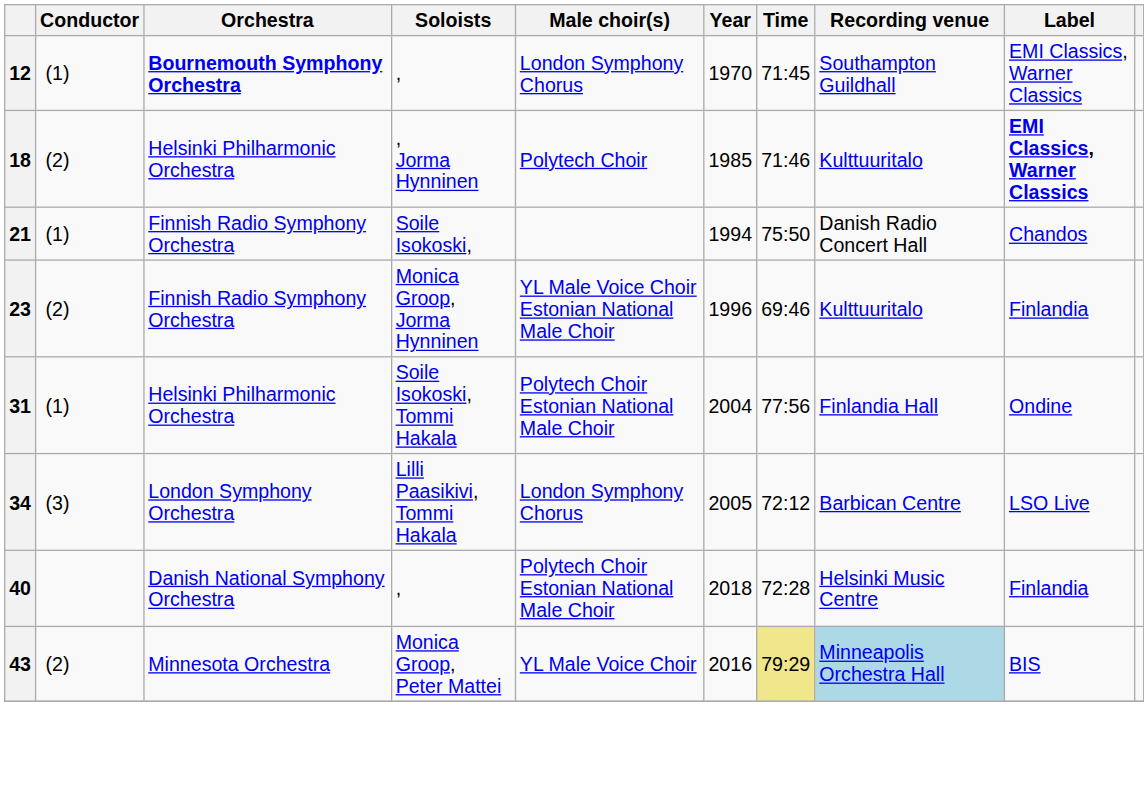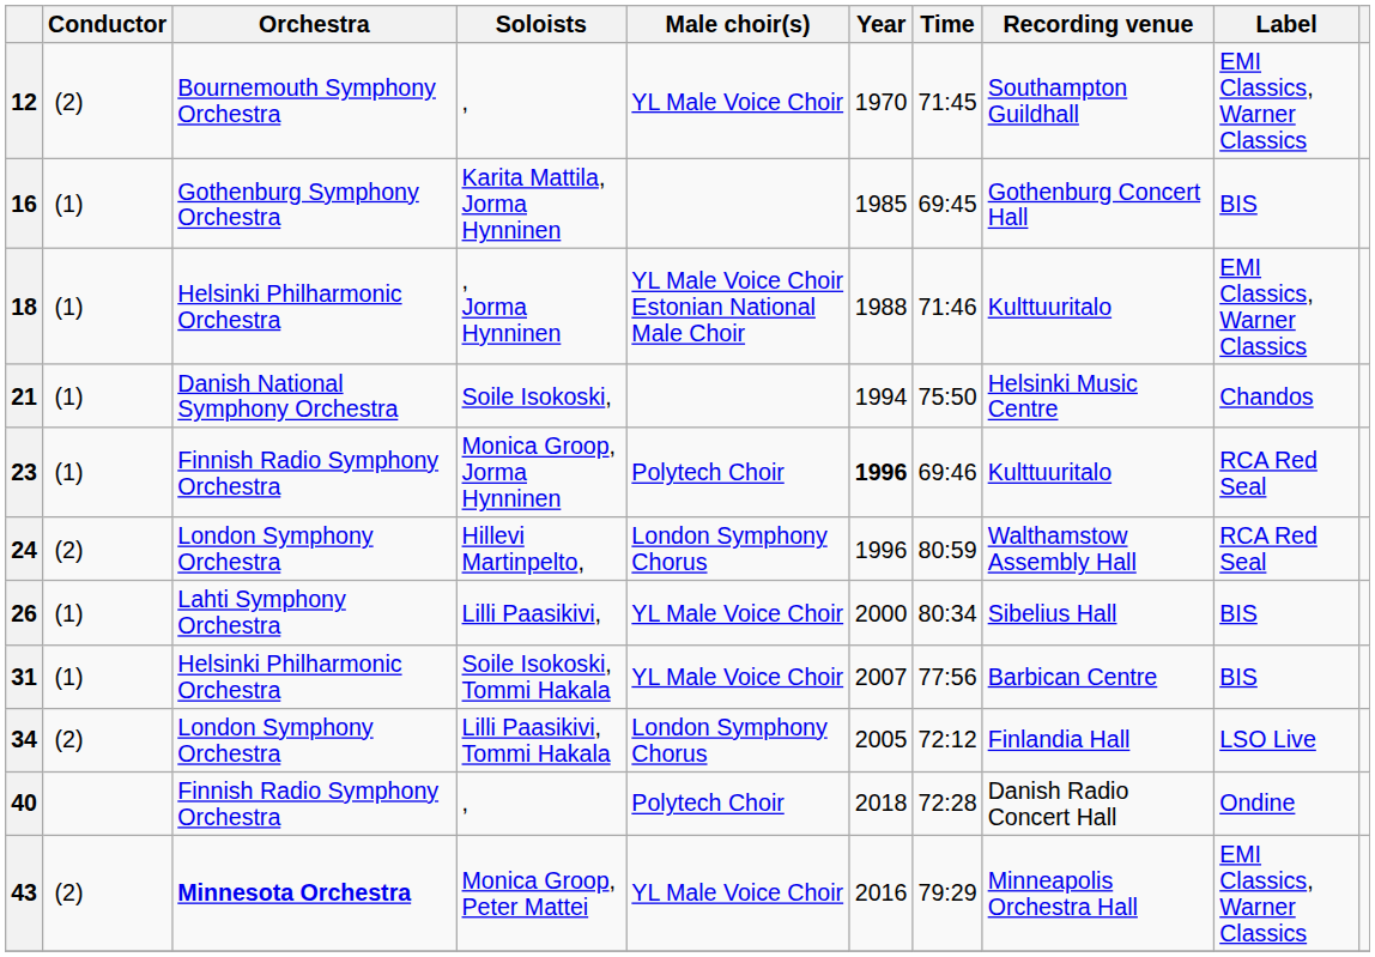 <table class="wikitable sortable" style="margin-right: 0; font-size: 95%">
 <tr>
 <th scope="col"></th>
 <th scope="col">Conductor</th>
 <th scope="col">Orchestra</th>
 <th scope="col">Soloists</th>
 <th scope="col">Male choir(s)</th>
 <th scope="col">Year</th>
 <th scope="col">Time</th>
 <th scope="col">Recording venue</th>
 <th scope="col">Label</th>
 <th scope="col" class="unsortable"></th>
 </tr>
 <tr>
 <th scope="row">12</th>
-<td> (1)</td>
-<td><strong><a href='#'>Bournemouth Symphony Orchestra</a></strong></td>
+<td> (2)</td>
+<td><a href='#'>Bournemouth Symphony Orchestra</a></td>
 <td>,<br></td>
-<td><a href='#'>London Symphony Chorus</a></td>
+<td><a href='#'>YL Male Voice Choir</a></td>
 <td>1970</td>
 <td>71:45</td>
 <td><a href='#'>Southampton Guildhall</a></td>
 <td><a href='#'>EMI Classics</a>,<br><a href='#'>Warner Classics</a></td>
 <td style="text-align: center;"></td>
 </tr>
 <tr>
+<th scope="row">16</th>
+<td> (1)</td>
+<td><a href='#'>Gothenburg Symphony Orchestra</a></td>
+<td><a href='#'>Karita Mattila</a>,<br><a href='#'>Jorma Hynninen</a></td>
+<td></td>
+<td>1985</td>
+<td>69:45</td>
+<td><a href='#'>Gothenburg Concert Hall</a></td>
+<td><a href='#'>BIS</a></td>
+<td style="text-align: center;"></td>
+</tr>
+<tr>
 <th scope="row">18</th>
-<td> (2)</td>
+<td> (1)</td>
 <td><a href='#'>Helsinki Philharmonic Orchestra</a></td>
 <td>,<br><a href='#'>Jorma Hynninen</a></td>
-<td><a href='#'>Polytech Choir</a></td>
-<td>1985</td>
+<td><a href='#'>YL Male Voice Choir</a><br><a href='#'>Estonian National Male Choir</a></td>
+<td>1988</td>
 <td>71:46</td>
 <td><a href='#'>Kulttuuritalo</a></td>
-<td><strong><a href='#'>EMI Classics</a>,<br><a href='#'>Warner Classics</a></strong></td>
+<td><a href='#'>EMI Classics</a>,<br><a href='#'>Warner Classics</a></td>
 <td style="text-align: center;"></td>
 </tr>
 <tr>
 <th scope="row">21</th>
 <td> (1)</td>
-<td><a href='#'>Finnish Radio Symphony Orchestra</a></td>
+<td><a href='#'>Danish National Symphony Orchestra</a></td>
 <td><a href='#'>Soile Isokoski</a>,<br></td>
 <td></td>
 <td>1994</td>
 <td>75:50</td>
-<td>Danish Radio Concert Hall</td>
+<td><a href='#'>Helsinki Music Centre</a></td>
 <td><a href='#'>Chandos</a></td>
 <td style="text-align: center;"></td>
 </tr>
 <tr>
 <th scope="row">23</th>
-<td> (2)</td>
+<td> (1)</td>
 <td><a href='#'>Finnish Radio Symphony Orchestra</a></td>
 <td><a href='#'>Monica Groop</a>,<br><a href='#'>Jorma Hynninen</a></td>
-<td><a href='#'>YL Male Voice Choir</a><br><a href='#'>Estonian National Male Choir</a></td>
-<td>1996</td>
+<td><a href='#'>Polytech Choir</a></td>
+<td><strong>1996</strong></td>
 <td>69:46</td>
 <td><a href='#'>Kulttuuritalo</a></td>
-<td><a href='#'>Finlandia</a></td>
+<td><a href='#'>RCA Red Seal</a></td>
+<td style="text-align: center;"></td>
+</tr>
+<tr>
+<th scope="row">24</th>
+<td> (2)</td>
+<td><a href='#'>London Symphony Orchestra</a></td>
+<td><a href='#'>Hillevi Martinpelto</a>,<br></td>
+<td><a href='#'>London Symphony Chorus</a></td>
+<td>1996</td>
+<td>80:59</td>
+<td><a href='#'>Walthamstow Assembly Hall</a></td>
+<td><a href='#'>RCA Red Seal</a></td>
+<td style="text-align: center;"></td>
+</tr>
+<tr>
+<th scope="row">26</th>
+<td> (1)</td>
+<td><a href='#'>Lahti Symphony Orchestra</a></td>
+<td Paasikivi><a href='#'>Lilli Paasikivi</a>,<br></td>
+<td><a href='#'>YL Male Voice Choir</a></td>
+<td>2000</td>
+<td>80:34</td>
+<td><a href='#'>Sibelius Hall</a></td>
+<td><a href='#'>BIS</a></td>
 <td style="text-align: center;"></td>
 </tr>
 <tr>
 <th scope="row">31</th>
 <td> (1)</td>
 <td><a href='#'>Helsinki Philharmonic Orchestra</a></td>
 <td><a href='#'>Soile Isokoski</a>,<br><a href='#'>Tommi Hakala</a></td>
-<td><a href='#'>Polytech Choir</a><br><a href='#'>Estonian National Male Choir</a></td>
-<td>2004</td>
+<td><a href='#'>YL Male Voice Choir</a></td>
+<td>2007</td>
 <td>77:56</td>
-<td><a href='#'>Finlandia Hall</a></td>
-<td><a href='#'>Ondine</a></td>
+<td><a href='#'>Barbican Centre</a></td>
+<td><a href='#'>BIS</a></td>
 <td style="text-align: center;"></td>
 </tr>
 <tr>
 <th scope="row">34</th>
-<td> (3)</td>
+<td> (2)</td>
 <td><a href='#'>London Symphony Orchestra</a></td>
 <td><a href='#'>Lilli Paasikivi</a>,<br><a href='#'>Tommi Hakala</a></td>
 <td><a href='#'>London Symphony Chorus</a></td>
 <td>2005</td>
 <td>72:12</td>
-<td><a href='#'>Barbican Centre</a></td>
+<td><a href='#'>Finlandia Hall</a></td>
 <td><a href='#'>LSO Live</a></td>
 <td style="text-align: center;"></td>
 </tr>
 <tr>
 <th scope="row">40</th>
 <td></td>
-<td><a href='#'>Danish National Symphony Orchestra</a></td>
+<td><a href='#'>Finnish Radio Symphony Orchestra</a></td>
 <td>,<br></td>
-<td><a href='#'>Polytech Choir</a><br><a href='#'>Estonian National Male Choir</a></td>
+<td><a href='#'>Polytech Choir</a></td>
 <td>2018</td>
 <td>72:28</td>
-<td><a href='#'>Helsinki Music Centre</a></td>
-<td><a href='#'>Finlandia</a></td>
+<td>Danish Radio Concert Hall</td>
+<td><a href='#'>Ondine</a></td>
 <td style="text-align: center;"></td>
 </tr>
 <tr>
 <th scope="row">43</th>
 <td> (2)</td>
-<td><a href='#'>Minnesota Orchestra</a></td>
+<td><strong><a href='#'>Minnesota Orchestra</a></strong></td>
 <td><a href='#'>Monica Groop</a>,<br><a href='#'>Peter Mattei</a></td>
 <td><a href='#'>YL Male Voice Choir</a></td>
 <td>2016</td>
-<td style="background: khaki;">79:29</td>
-<td style="background: lightblue;"><a href='#'>Minneapolis Orchestra Hall</a></td>
-<td><a href='#'>BIS</a></td>
+<td>79:29</td>
+<td><a href='#'>Minneapolis Orchestra Hall</a></td>
+<td><a href='#'>EMI Classics</a>,<br><a href='#'>Warner Classics</a></td>
 <td style="text-align: center;"></td>
 </tr>
 <tr>
 </tr>
 </table>
